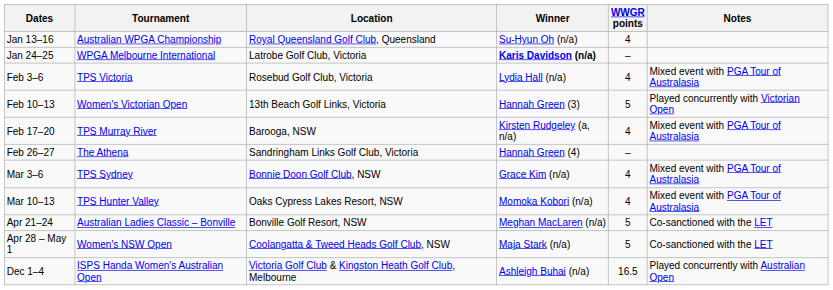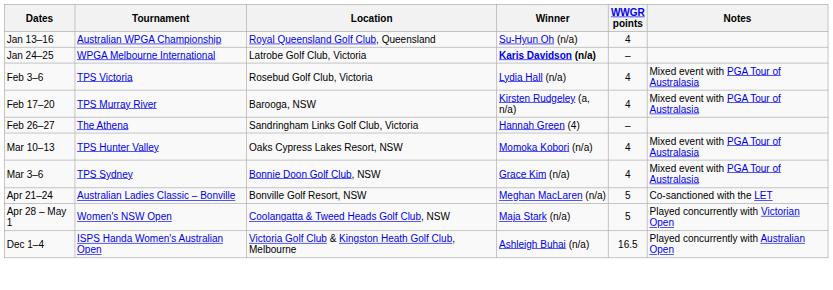 <table class="wikitable sortable" style="font-size:95%">
 <tr>
 <th>Dates</th>
 <th>Tournament</th>
 <th>Location</th>
 <th>Winner</th>
 <th><a href='#'>WWGR</a><br>points</th>
 <th>Notes</th>
 </tr>
 <tr>
 <td>Jan 13–16</td>
 <td><a href='#'>Australian WPGA Championship</a></td>
 <td><a href='#'>Royal Queensland Golf Club</a>, Queensland</td>
 <td> <a href='#'>Su-Hyun Oh</a> (n/a)</td>
 <td align=center>4</td>
 <td></td>
 </tr>
 <tr>
 <td>Jan 24–25</td>
 <td><a href='#'>WPGA Melbourne International</a></td>
 <td>Latrobe Golf Club, Victoria</td>
 <td><strong> <a href='#'>Karis Davidson</a> (n/a)</strong></td>
 <td align=center>–</td>
 <td></td>
 </tr>
 <tr>
 <td>Feb 3–6</td>
 <td><a href='#'>TPS Victoria</a></td>
 <td>Rosebud Golf Club, Victoria</td>
 <td> <a href='#'>Lydia Hall</a> (n/a)</td>
 <td align=center>4</td>
 <td>Mixed event with <a href='#'>PGA Tour of Australasia</a></td>
 </tr>
 <tr>
-<td>Feb 10–13</td>
-<td><a href='#'>Women's Victorian Open</a></td>
-<td>13th Beach Golf Links, Victoria</td>
-<td> <a href='#'>Hannah Green</a> (3)</td>
-<td align=center>5</td>
-<td>Played concurrently with <a href='#'>Victorian  Open</a></td>
-</tr>
-<tr>
 <td>Feb 17–20</td>
 <td><a href='#'>TPS Murray River</a></td>
 <td>Barooga, NSW</td>
 <td> <a href='#'>Kirsten Rudgeley</a> (a, n/a)</td>
 <td align=center>4</td>
 <td>Mixed event with <a href='#'>PGA Tour of Australasia</a></td>
 </tr>
 <tr>
 <td>Feb 26–27</td>
 <td><a href='#'>The Athena</a></td>
 <td>Sandringham Links Golf Club, Victoria</td>
 <td> <a href='#'>Hannah Green</a> (4)</td>
 <td align=center>–</td>
 <td></td>
 </tr>
 <tr>
+<td>Mar 10–13</td>
+<td><a href='#'>TPS Hunter Valley</a></td>
+<td>Oaks Cypress Lakes Resort, NSW</td>
+<td> <a href='#'>Momoka Kobori</a> (n/a)</td>
+<td align=center>4</td>
+<td>Mixed event with <a href='#'>PGA Tour of Australasia</a></td>
+</tr>
+<tr>
 <td>Mar 3–6</td>
 <td><a href='#'>TPS Sydney</a></td>
 <td><a href='#'>Bonnie Doon Golf Club</a>, NSW</td>
 <td> <a href='#'>Grace Kim</a> (n/a)</td>
-<td align=center>4</td>
-<td>Mixed event with <a href='#'>PGA Tour of Australasia</a></td>
-</tr>
-<tr>
-<td>Mar 10–13</td>
-<td><a href='#'>TPS Hunter Valley</a></td>
-<td>Oaks Cypress Lakes Resort, NSW</td>
-<td> <a href='#'>Momoka Kobori</a> (n/a)</td>
 <td align=center>4</td>
 <td>Mixed event with <a href='#'>PGA Tour of Australasia</a></td>
 </tr>
 <tr>
 <td>Apr 21–24</td>
 <td><a href='#'>Australian Ladies Classic – Bonville</a></td>
 <td>Bonville Golf Resort, NSW</td>
 <td> <a href='#'>Meghan MacLaren</a> (n/a)</td>
 <td align=center>5</td>
 <td>Co-sanctioned with the <a href='#'>LET</a></td>
 </tr>
 <tr>
 <td>Apr 28 – May 1</td>
 <td><a href='#'>Women's NSW Open</a></td>
 <td><a href='#'>Coolangatta & Tweed Heads Golf Club</a>, NSW</td>
 <td> <a href='#'>Maja Stark</a> (n/a)</td>
 <td align=center>5</td>
-<td>Co-sanctioned with the <a href='#'>LET</a></td>
+<td>Played concurrently with <a href='#'>Victorian  Open</a></td>
 </tr>
 <tr>
 <td>Dec 1–4</td>
 <td><a href='#'>ISPS Handa Women's Australian Open</a></td>
 <td><a href='#'>Victoria Golf Club</a> & <a href='#'>Kingston Heath Golf Club</a>, Melbourne</td>
 <td> <a href='#'>Ashleigh Buhai</a> (n/a)</td>
 <td align=center>16.5</td>
 <td>Played concurrently with <a href='#'>Australian Open</a></td>
 </tr>
 </table>
